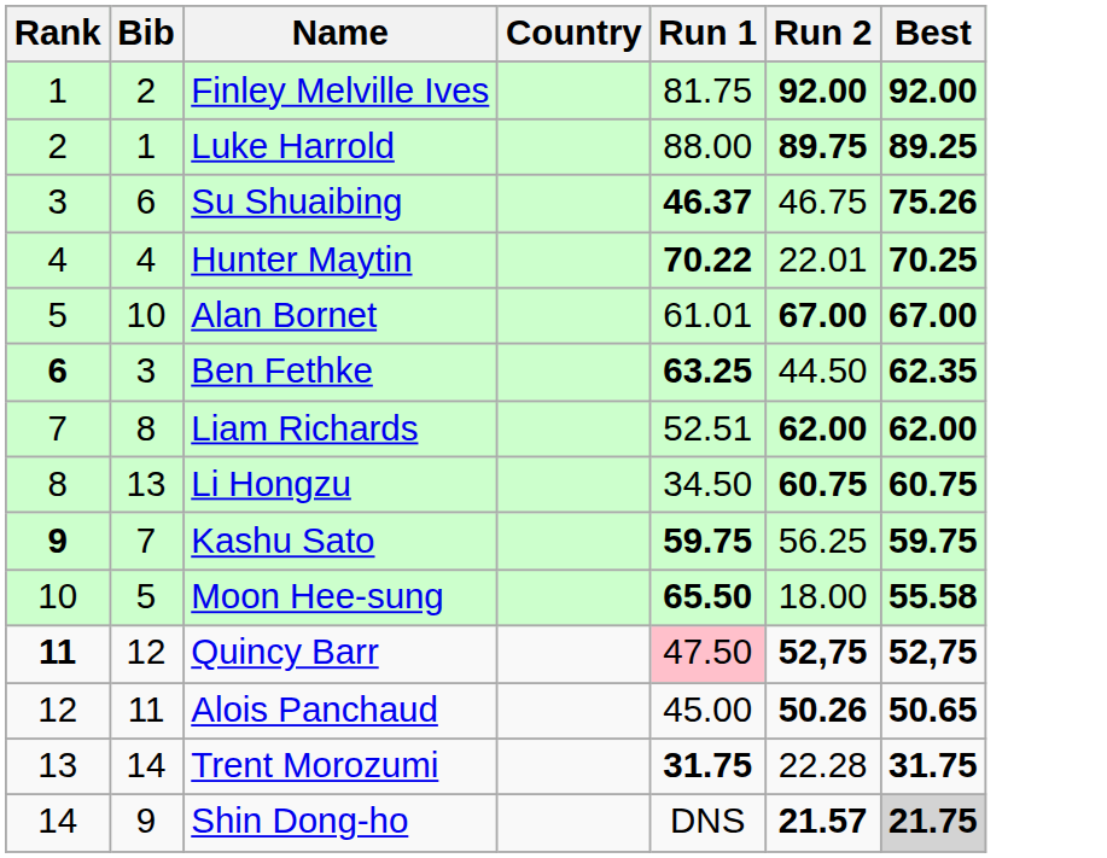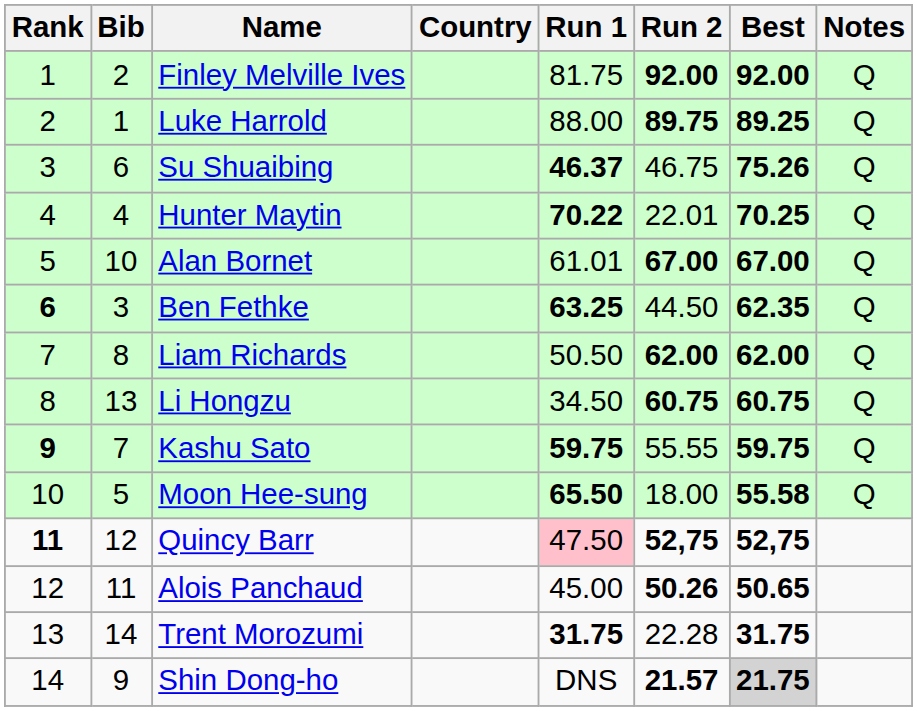 <table class="wikitable sortable" style="text-align:center">
 <tr bgcolor=ccffcc>
 <th>Rank</th>
 <th>Bib</th>
 <th>Name</th>
 <th>Country</th>
 <th>Run 1</th>
 <th>Run 2</th>
 <th>Best</th>
+<th>Notes</th>
 </tr>
 <tr bgcolor=ccffcc>
 <td>1</td>
 <td>2</td>
 <td align=left><a href='#'>Finley Melville Ives</a></td>
 <td align=left></td>
 <td>81.75</td>
 <td><strong>92.00</strong></td>
 <td><strong>92.00</strong></td>
+<td>Q</td>
 </tr>
 <tr bgcolor=ccffcc>
 <td>2</td>
 <td>1</td>
 <td align=left><a href='#'>Luke Harrold</a></td>
 <td align=left></td>
 <td>88.00</td>
 <td><strong>89.75</strong></td>
 <td><strong>89.25</strong></td>
+<td>Q</td>
 </tr>
 <tr bgcolor=ccffcc>
 <td>3</td>
 <td>6</td>
 <td align=left><a href='#'>Su Shuaibing</a></td>
 <td align=left></td>
 <td><strong>46.37</strong></td>
 <td>46.75</td>
 <td><strong>75.26</strong></td>
+<td>Q</td>
 </tr>
 <tr bgcolor=ccffcc>
 <td>4</td>
 <td>4</td>
 <td align=left><a href='#'>Hunter Maytin</a></td>
 <td align=left></td>
 <td><strong>70.22</strong></td>
 <td>22.01</td>
 <td><strong>70.25</strong></td>
+<td>Q</td>
 </tr>
 <tr bgcolor=ccffcc>
 <td>5</td>
 <td>10</td>
 <td align=left><a href='#'>Alan Bornet</a></td>
 <td align=left></td>
 <td>61.01</td>
 <td><strong>67.00</strong></td>
 <td><strong>67.00</strong></td>
+<td>Q</td>
 </tr>
 <tr bgcolor=ccffcc>
 <td><strong>6</strong></td>
 <td>3</td>
 <td align=left><a href='#'>Ben Fethke</a></td>
 <td align=left></td>
 <td><strong>63.25</strong></td>
 <td>44.50</td>
 <td><strong>62.35</strong></td>
+<td>Q</td>
 </tr>
 <tr bgcolor=ccffcc>
 <td>7</td>
 <td>8</td>
 <td align=left><a href='#'>Liam Richards</a></td>
 <td align=left></td>
-<td>52.51</td>
+<td>50.50</td>
 <td><strong>62.00</strong></td>
 <td><strong>62.00</strong></td>
+<td>Q</td>
 </tr>
 <tr bgcolor=ccffcc>
 <td>8</td>
 <td>13</td>
 <td align=left><a href='#'>Li Hongzu</a></td>
 <td align=left></td>
 <td>34.50</td>
 <td><strong>60.75</strong></td>
 <td><strong>60.75</strong></td>
+<td>Q</td>
 </tr>
 <tr bgcolor=ccffcc>
 <td><strong>9</strong></td>
 <td>7</td>
 <td align=left><a href='#'>Kashu Sato</a></td>
 <td align=left></td>
 <td><strong>59.75</strong></td>
-<td>56.25</td>
+<td>55.55</td>
 <td><strong>59.75</strong></td>
+<td>Q</td>
 </tr>
 <tr bgcolor=ccffcc>
 <td>10</td>
 <td>5</td>
 <td align=left><a href='#'>Moon Hee-sung</a></td>
 <td align=left></td>
 <td><strong>65.50</strong></td>
 <td>18.00</td>
 <td><strong>55.58</strong></td>
+<td>Q</td>
 </tr>
 <tr>
 <td><strong>11</strong></td>
 <td>12</td>
 <td align=left><a href='#'>Quincy Barr</a></td>
 <td align=left></td>
 <td style="background: pink;">47.50</td>
 <td><strong>52,75</strong></td>
 <td><strong>52,75</strong></td>
+<td></td>
 </tr>
 <tr>
 <td>12</td>
 <td>11</td>
 <td align=left><a href='#'>Alois Panchaud</a></td>
 <td align=left></td>
 <td>45.00</td>
 <td><strong>50.26</strong></td>
 <td><strong>50.65</strong></td>
+<td></td>
 </tr>
 <tr>
 <td>13</td>
 <td>14</td>
 <td align=left><a href='#'>Trent Morozumi</a></td>
 <td align=left></td>
 <td><strong>31.75</strong></td>
 <td>22.28</td>
 <td><strong>31.75</strong></td>
+<td></td>
 </tr>
 <tr>
 <td>14</td>
 <td>9</td>
 <td align=left><a href='#'>Shin Dong-ho</a></td>
 <td align=left></td>
 <td>DNS</td>
 <td><strong>21.57</strong></td>
 <td style="background: lightgrey;"><strong>21.75</strong></td>
+<td></td>
 </tr>
 </table>
